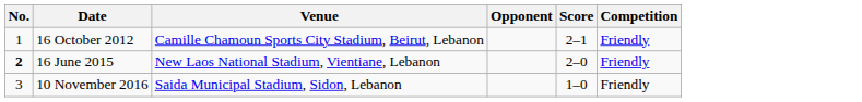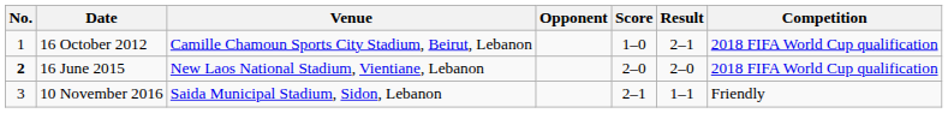 <table class="wikitable sortable">
 <tr>
 <th scope="col">No.</th>
 <th scope="col">Date</th>
 <th scope="col">Venue</th>
 <th scope="col">Opponent</th>
 <th scope="col">Score</th>
+<th scope="col">Result</th>
 <th scope="col">Competition</th>
 </tr>
 <tr>
 <td align="center">1</td>
 <td>16 October 2012</td>
 <td><a href='#'>Camille Chamoun Sports City Stadium</a>, <a href='#'>Beirut</a>, Lebanon</td>
 <td></td>
+<td align="center">1–0</td>
 <td align="center">2–1</td>
-<td><a href='#'>Friendly</a></td>
+<td><a href='#'>2018 FIFA World Cup qualification</a></td>
 </tr>
 <tr>
 <td align="center"><strong>2</strong></td>
 <td>16 June 2015</td>
 <td><a href='#'>New Laos National Stadium</a>, <a href='#'>Vientiane</a>, Lebanon</td>
 <td></td>
 <td align="center">2–0</td>
-<td><a href='#'>Friendly</a></td>
+<td align="center">2–0</td>
+<td><a href='#'>2018 FIFA World Cup qualification</a></td>
 </tr>
 <tr>
 <td align="center">3</td>
 <td>10 November 2016</td>
 <td><a href='#'>Saida Municipal Stadium</a>, <a href='#'>Sidon</a>, Lebanon</td>
 <td></td>
-<td align="center">1–0</td>
+<td align="center">2–1</td>
+<td align="center">1–1</td>
 <td>Friendly</td>
 </tr>
 </table>
